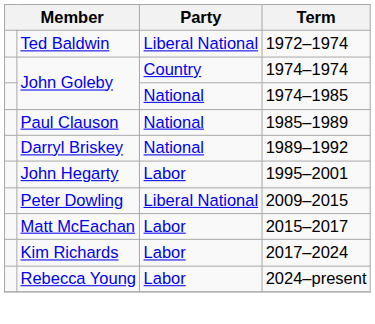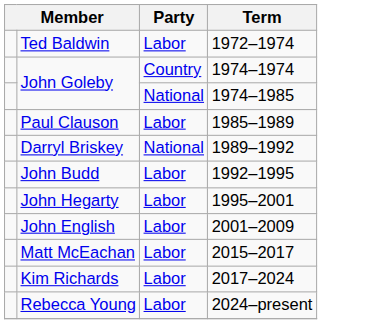 <table class="wikitable">
 <tr>
 <th colspan="2">Member</th>
 <th>Party</th>
 <th>Term</th>
 </tr>
 <tr>
 <td> </td>
 <td><a href='#'>Ted Baldwin</a></td>
-<td><a href='#'>Liberal National</a></td>
+<td><a href='#'>Labor</a></td>
 <td>1972–1974</td>
 </tr>
 <tr>
 <td> </td>
 <td rowspan="2"><a href='#'>John Goleby</a></td>
 <td><a href='#'>Country</a></td>
 <td>1974–1974</td>
 </tr>
 <tr>
 <td> </td>
 <td><a href='#'>National</a></td>
 <td>1974–1985</td>
 </tr>
 <tr>
 <td> </td>
 <td><a href='#'>Paul Clauson</a></td>
-<td><a href='#'>National</a></td>
+<td><a href='#'>Labor</a></td>
 <td>1985–1989</td>
 </tr>
 <tr>
 <td> </td>
 <td><a href='#'>Darryl Briskey</a></td>
 <td><a href='#'>National</a></td>
 <td>1989–1992</td>
 </tr>
 <tr>
 <td> </td>
+<td><a href='#'>John Budd</a></td>
+<td><a href='#'>Labor</a></td>
+<td>1992–1995</td>
+</tr>
+<tr>
+<td> </td>
 <td><a href='#'>John Hegarty</a></td>
 <td><a href='#'>Labor</a></td>
 <td>1995–2001</td>
 </tr>
 <tr>
 <td> </td>
-<td><a href='#'>Peter Dowling</a></td>
-<td><a href='#'>Liberal National</a></td>
-<td>2009–2015</td>
+<td><a href='#'>John English</a></td>
+<td><a href='#'>Labor</a></td>
+<td>2001–2009</td>
 </tr>
 <tr>
 <td> </td>
 <td><a href='#'>Matt McEachan</a></td>
 <td><a href='#'>Labor</a></td>
 <td>2015–2017</td>
 </tr>
 <tr>
 <td> </td>
 <td><a href='#'>Kim Richards</a></td>
 <td><a href='#'>Labor</a></td>
 <td>2017–2024</td>
 </tr>
 <tr>
 <td> </td>
 <td><a href='#'>Rebecca Young</a></td>
 <td><a href='#'>Labor</a></td>
 <td>2024–present</td>
 </tr>
 <tr>
 </tr>
 </table>
